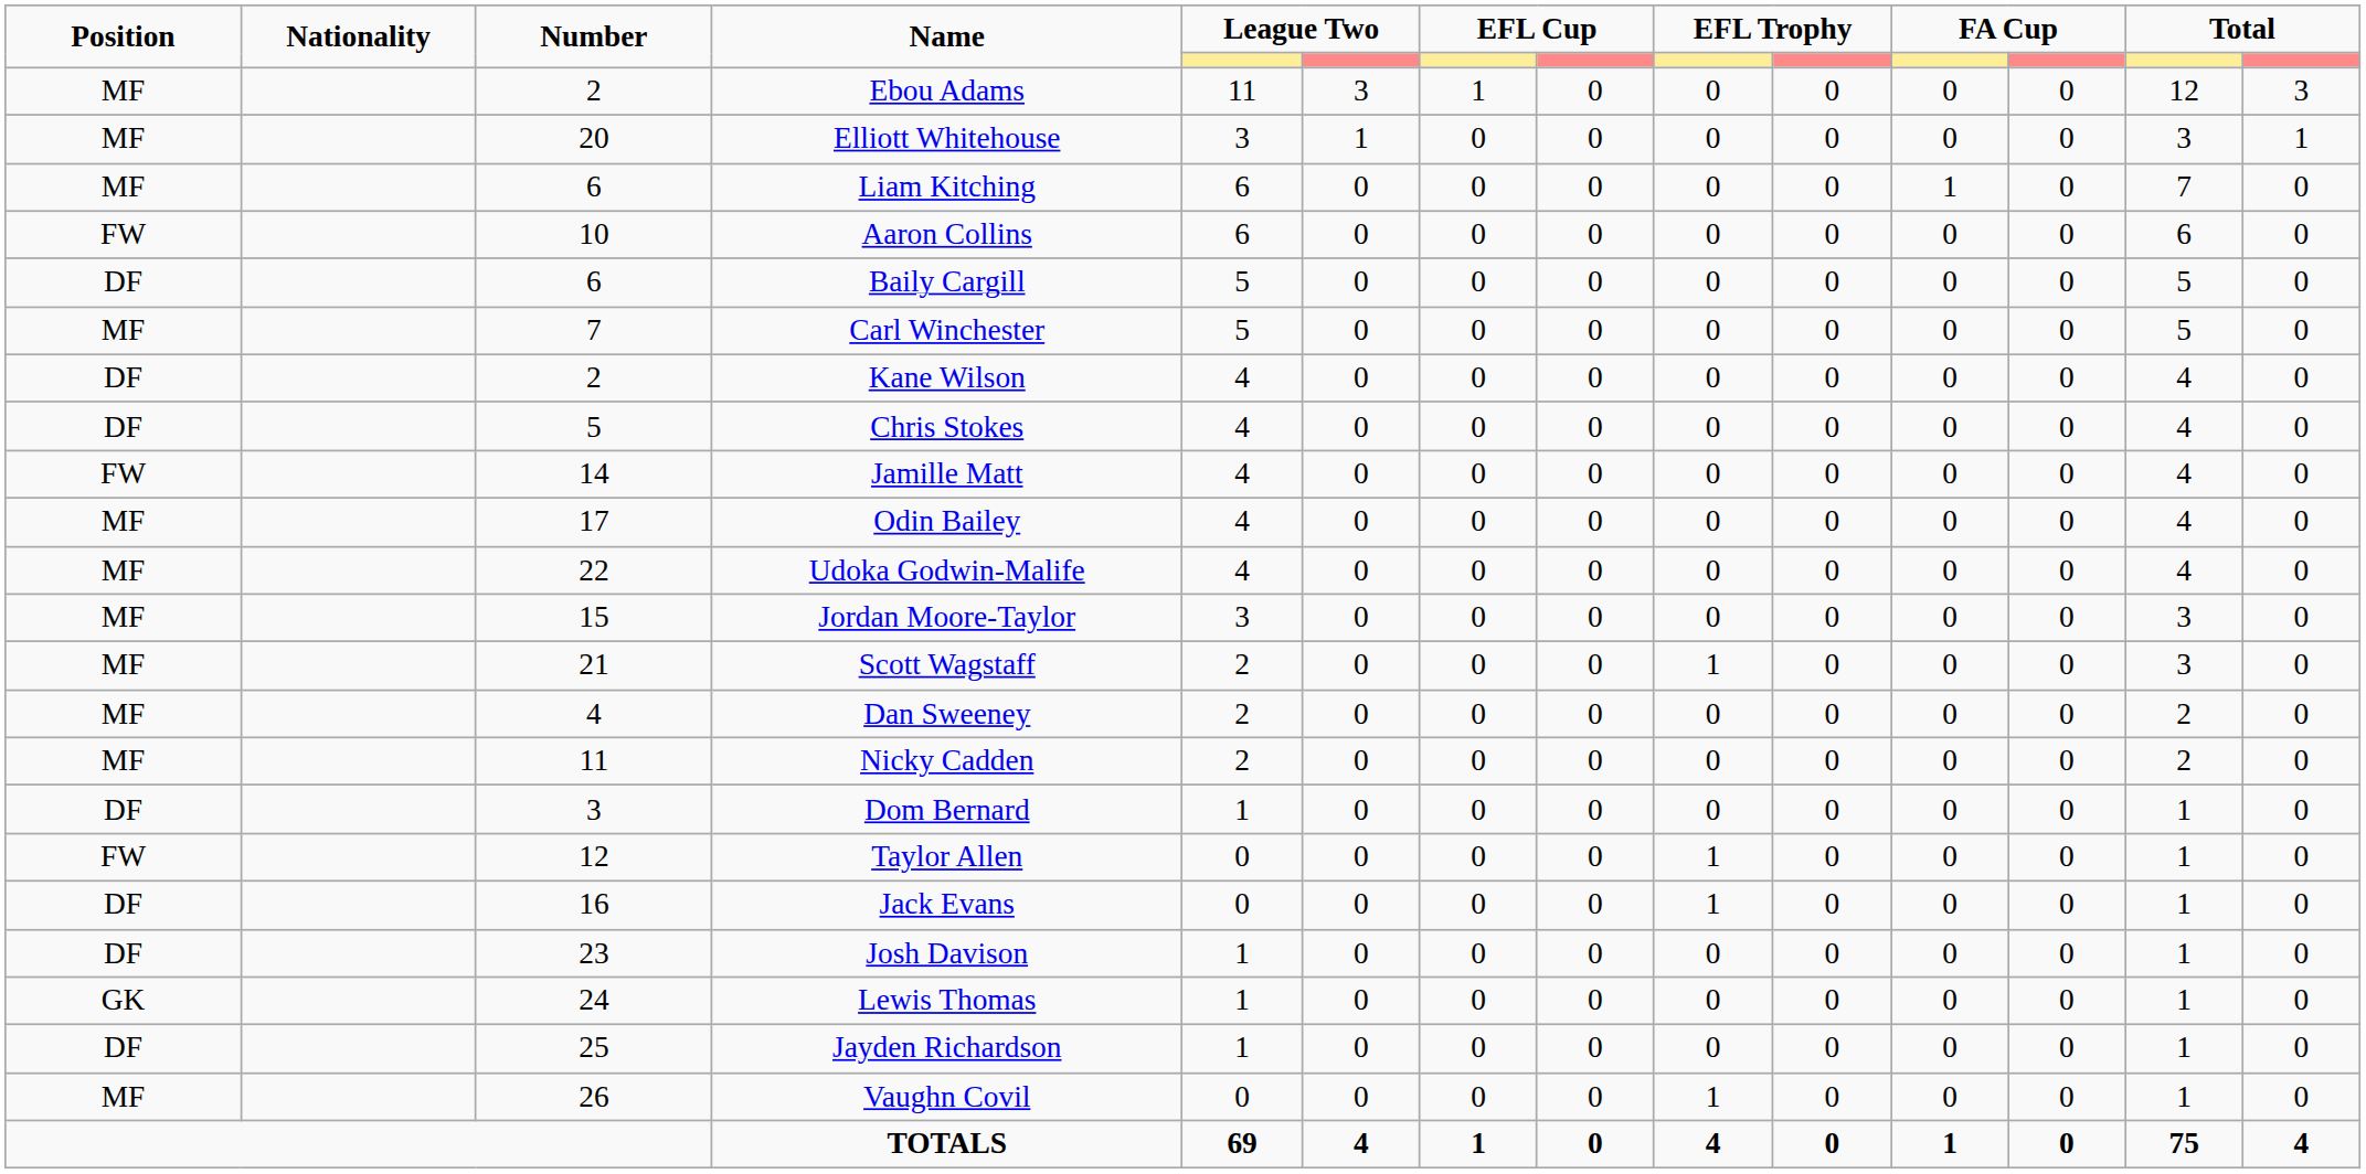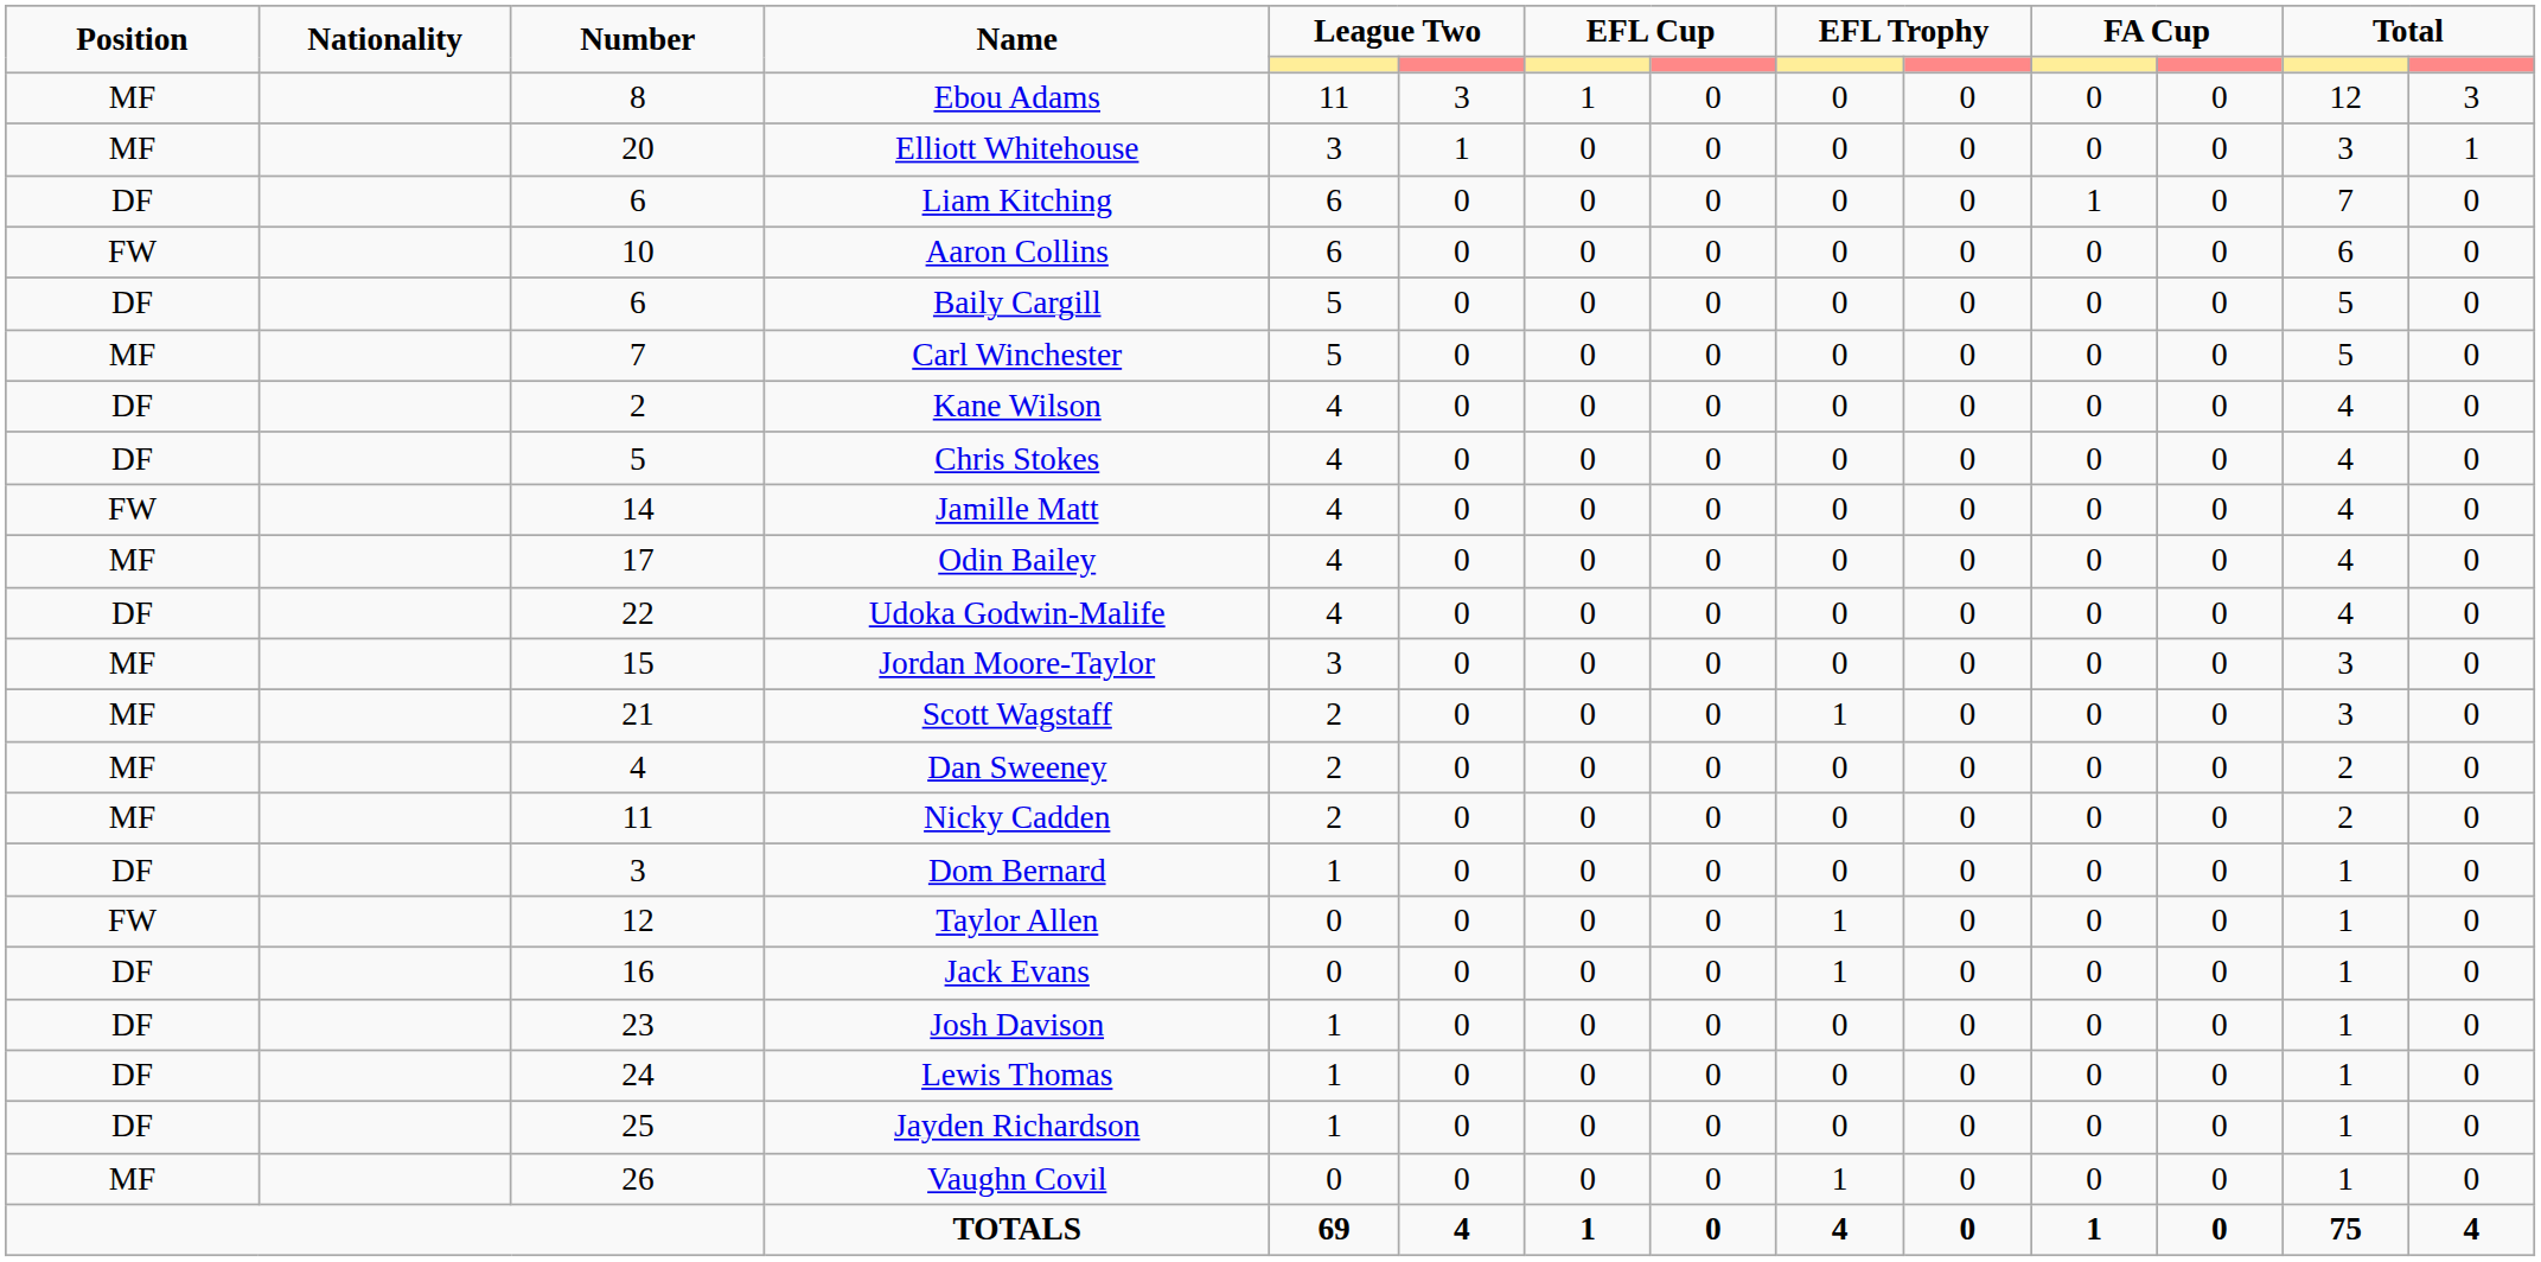 <table class="wikitable" style="font-size: 100%; text-align: center;">
 <tr>
 <td rowspan="2" width="10%" align="center"><strong>Position</strong></td>
 <td rowspan="2" width="10%" align="center"><strong>Nationality</strong></td>
 <td rowspan="2" width="10%" align="center"><strong>Number</strong></td>
 <td rowspan="2" width="20%" align="center"><strong>Name</strong></td>
 <td colspan="2" align="center"><strong>League Two</strong></td>
 <td colspan="2" align="center"><strong>EFL Cup</strong></td>
 <td colspan="2" align="center"><strong>EFL Trophy</strong></td>
 <td colspan="2" align="center"><strong>FA Cup</strong></td>
 <td colspan="2" align="center"><strong>Total</strong></td>
 </tr>
 <tr>
 <th width=60 style="background: #FFEE99"></th>
 <th width=60 style="background: #FF8888"></th>
 <th width=60 style="background: #FFEE99"></th>
 <th width=60 style="background: #FF8888"></th>
 <th width=60 style="background: #FFEE99"></th>
 <th width=60 style="background: #FF8888"></th>
 <th width=60 style="background: #FFEE99"></th>
 <th width=60 style="background: #FF8888"></th>
 <th width=60 style="background: #FFEE99"></th>
 <th width=60 style="background: #FF8888"></th>
 </tr>
 <tr>
 <td>MF</td>
 <td></td>
-<td>2</td>
+<td>8</td>
 <td><a href='#'>Ebou Adams</a></td>
 <td>11</td>
 <td>3</td>
 <td>1</td>
 <td>0</td>
 <td>0</td>
 <td>0</td>
 <td>0</td>
 <td>0</td>
 <td>12</td>
 <td>3</td>
 </tr>
 <tr>
 <td>MF</td>
 <td></td>
 <td>20</td>
 <td><a href='#'>Elliott Whitehouse</a></td>
 <td>3</td>
 <td>1</td>
 <td>0</td>
 <td>0</td>
 <td>0</td>
 <td>0</td>
 <td>0</td>
 <td>0</td>
 <td>3</td>
 <td>1</td>
 </tr>
 <tr>
-<td>MF</td>
+<td>DF</td>
 <td></td>
 <td>6</td>
 <td><a href='#'>Liam Kitching</a></td>
 <td>6</td>
 <td>0</td>
 <td>0</td>
 <td>0</td>
 <td>0</td>
 <td>0</td>
 <td>1</td>
 <td>0</td>
 <td>7</td>
 <td>0</td>
 </tr>
 <tr>
 <td>FW</td>
 <td></td>
 <td>10</td>
 <td><a href='#'>Aaron Collins</a></td>
 <td>6</td>
 <td>0</td>
 <td>0</td>
 <td>0</td>
 <td>0</td>
 <td>0</td>
 <td>0</td>
 <td>0</td>
 <td>6</td>
 <td>0</td>
 </tr>
 <tr>
 <td>DF</td>
 <td></td>
 <td>6</td>
 <td><a href='#'>Baily Cargill</a></td>
 <td>5</td>
 <td>0</td>
 <td>0</td>
 <td>0</td>
 <td>0</td>
 <td>0</td>
 <td>0</td>
 <td>0</td>
 <td>5</td>
 <td>0</td>
 </tr>
 <tr>
 <td>MF</td>
 <td></td>
 <td>7</td>
 <td><a href='#'>Carl Winchester</a></td>
 <td>5</td>
 <td>0</td>
 <td>0</td>
 <td>0</td>
 <td>0</td>
 <td>0</td>
 <td>0</td>
 <td>0</td>
 <td>5</td>
 <td>0</td>
 </tr>
 <tr>
 <td>DF</td>
 <td></td>
 <td>2</td>
 <td><a href='#'>Kane Wilson</a></td>
 <td>4</td>
 <td>0</td>
 <td>0</td>
 <td>0</td>
 <td>0</td>
 <td>0</td>
 <td>0</td>
 <td>0</td>
 <td>4</td>
 <td>0</td>
 </tr>
 <tr>
 <td>DF</td>
 <td></td>
 <td>5</td>
 <td><a href='#'>Chris Stokes</a></td>
 <td>4</td>
 <td>0</td>
 <td>0</td>
 <td>0</td>
 <td>0</td>
 <td>0</td>
 <td>0</td>
 <td>0</td>
 <td>4</td>
 <td>0</td>
 </tr>
 <tr>
 <td>FW</td>
 <td></td>
 <td>14</td>
 <td><a href='#'>Jamille Matt</a></td>
 <td>4</td>
 <td>0</td>
 <td>0</td>
 <td>0</td>
 <td>0</td>
 <td>0</td>
 <td>0</td>
 <td>0</td>
 <td>4</td>
 <td>0</td>
 </tr>
 <tr>
 <td>MF</td>
 <td></td>
 <td>17</td>
 <td><a href='#'>Odin Bailey</a></td>
 <td>4</td>
 <td>0</td>
 <td>0</td>
 <td>0</td>
 <td>0</td>
 <td>0</td>
 <td>0</td>
 <td>0</td>
 <td>4</td>
 <td>0</td>
 </tr>
 <tr>
-<td>MF</td>
+<td>DF</td>
 <td></td>
 <td>22</td>
 <td><a href='#'>Udoka Godwin-Malife</a></td>
 <td>4</td>
 <td>0</td>
 <td>0</td>
 <td>0</td>
 <td>0</td>
 <td>0</td>
 <td>0</td>
 <td>0</td>
 <td>4</td>
 <td>0</td>
 </tr>
 <tr>
 <td>MF</td>
 <td></td>
 <td>15</td>
 <td><a href='#'>Jordan Moore-Taylor</a></td>
 <td>3</td>
 <td>0</td>
 <td>0</td>
 <td>0</td>
 <td>0</td>
 <td>0</td>
 <td>0</td>
 <td>0</td>
 <td>3</td>
 <td>0</td>
 </tr>
 <tr>
 <td>MF</td>
 <td></td>
 <td>21</td>
 <td><a href='#'>Scott Wagstaff</a></td>
 <td>2</td>
 <td>0</td>
 <td>0</td>
 <td>0</td>
 <td>1</td>
 <td>0</td>
 <td>0</td>
 <td>0</td>
 <td>3</td>
 <td>0</td>
 </tr>
 <tr>
 <td>MF</td>
 <td></td>
 <td>4</td>
 <td><a href='#'>Dan Sweeney</a></td>
 <td>2</td>
 <td>0</td>
 <td>0</td>
 <td>0</td>
 <td>0</td>
 <td>0</td>
 <td>0</td>
 <td>0</td>
 <td>2</td>
 <td>0</td>
 </tr>
 <tr>
 <td>MF</td>
 <td></td>
 <td>11</td>
 <td><a href='#'>Nicky Cadden</a></td>
 <td>2</td>
 <td>0</td>
 <td>0</td>
 <td>0</td>
 <td>0</td>
 <td>0</td>
 <td>0</td>
 <td>0</td>
 <td>2</td>
 <td>0</td>
 </tr>
 <tr>
 <td>DF</td>
 <td></td>
 <td>3</td>
 <td><a href='#'>Dom Bernard</a></td>
 <td>1</td>
 <td>0</td>
 <td>0</td>
 <td>0</td>
 <td>0</td>
 <td>0</td>
 <td>0</td>
 <td>0</td>
 <td>1</td>
 <td>0</td>
 </tr>
 <tr>
 <td>FW</td>
 <td></td>
 <td>12</td>
 <td><a href='#'>Taylor Allen</a></td>
 <td>0</td>
 <td>0</td>
 <td>0</td>
 <td>0</td>
 <td>1</td>
 <td>0</td>
 <td>0</td>
 <td>0</td>
 <td>1</td>
 <td>0</td>
 </tr>
 <tr>
 <td>DF</td>
 <td></td>
 <td>16</td>
 <td><a href='#'>Jack Evans</a></td>
 <td>0</td>
 <td>0</td>
 <td>0</td>
 <td>0</td>
 <td>1</td>
 <td>0</td>
 <td>0</td>
 <td>0</td>
 <td>1</td>
 <td>0</td>
 </tr>
 <tr>
 <td>DF</td>
 <td></td>
 <td>23</td>
 <td><a href='#'>Josh Davison</a></td>
 <td>1</td>
 <td>0</td>
 <td>0</td>
 <td>0</td>
 <td>0</td>
 <td>0</td>
 <td>0</td>
 <td>0</td>
 <td>1</td>
 <td>0</td>
 </tr>
 <tr>
-<td>GK</td>
+<td>DF</td>
 <td></td>
 <td>24</td>
 <td><a href='#'>Lewis Thomas</a></td>
 <td>1</td>
 <td>0</td>
 <td>0</td>
 <td>0</td>
 <td>0</td>
 <td>0</td>
 <td>0</td>
 <td>0</td>
 <td>1</td>
 <td>0</td>
 </tr>
 <tr>
 <td>DF</td>
 <td></td>
 <td>25</td>
 <td><a href='#'>Jayden Richardson</a></td>
 <td>1</td>
 <td>0</td>
 <td>0</td>
 <td>0</td>
 <td>0</td>
 <td>0</td>
 <td>0</td>
 <td>0</td>
 <td>1</td>
 <td>0</td>
 </tr>
 <tr>
 <td>MF</td>
 <td></td>
 <td>26</td>
 <td><a href='#'>Vaughn Covil</a></td>
 <td>0</td>
 <td>0</td>
 <td>0</td>
 <td>0</td>
 <td>1</td>
 <td>0</td>
 <td>0</td>
 <td>0</td>
 <td>1</td>
 <td>0</td>
 </tr>
 <tr>
 <td colspan="3"></td>
 <td><strong>TOTALS</strong></td>
 <td><strong>69</strong></td>
 <td><strong>4</strong></td>
 <td><strong>1</strong></td>
 <td><strong>0</strong></td>
 <td><strong>4</strong></td>
 <td><strong>0</strong></td>
 <td><strong>1</strong></td>
 <td><strong>0</strong></td>
 <td><strong>75</strong></td>
 <td><strong>4</strong></td>
 </tr>
 </table>
